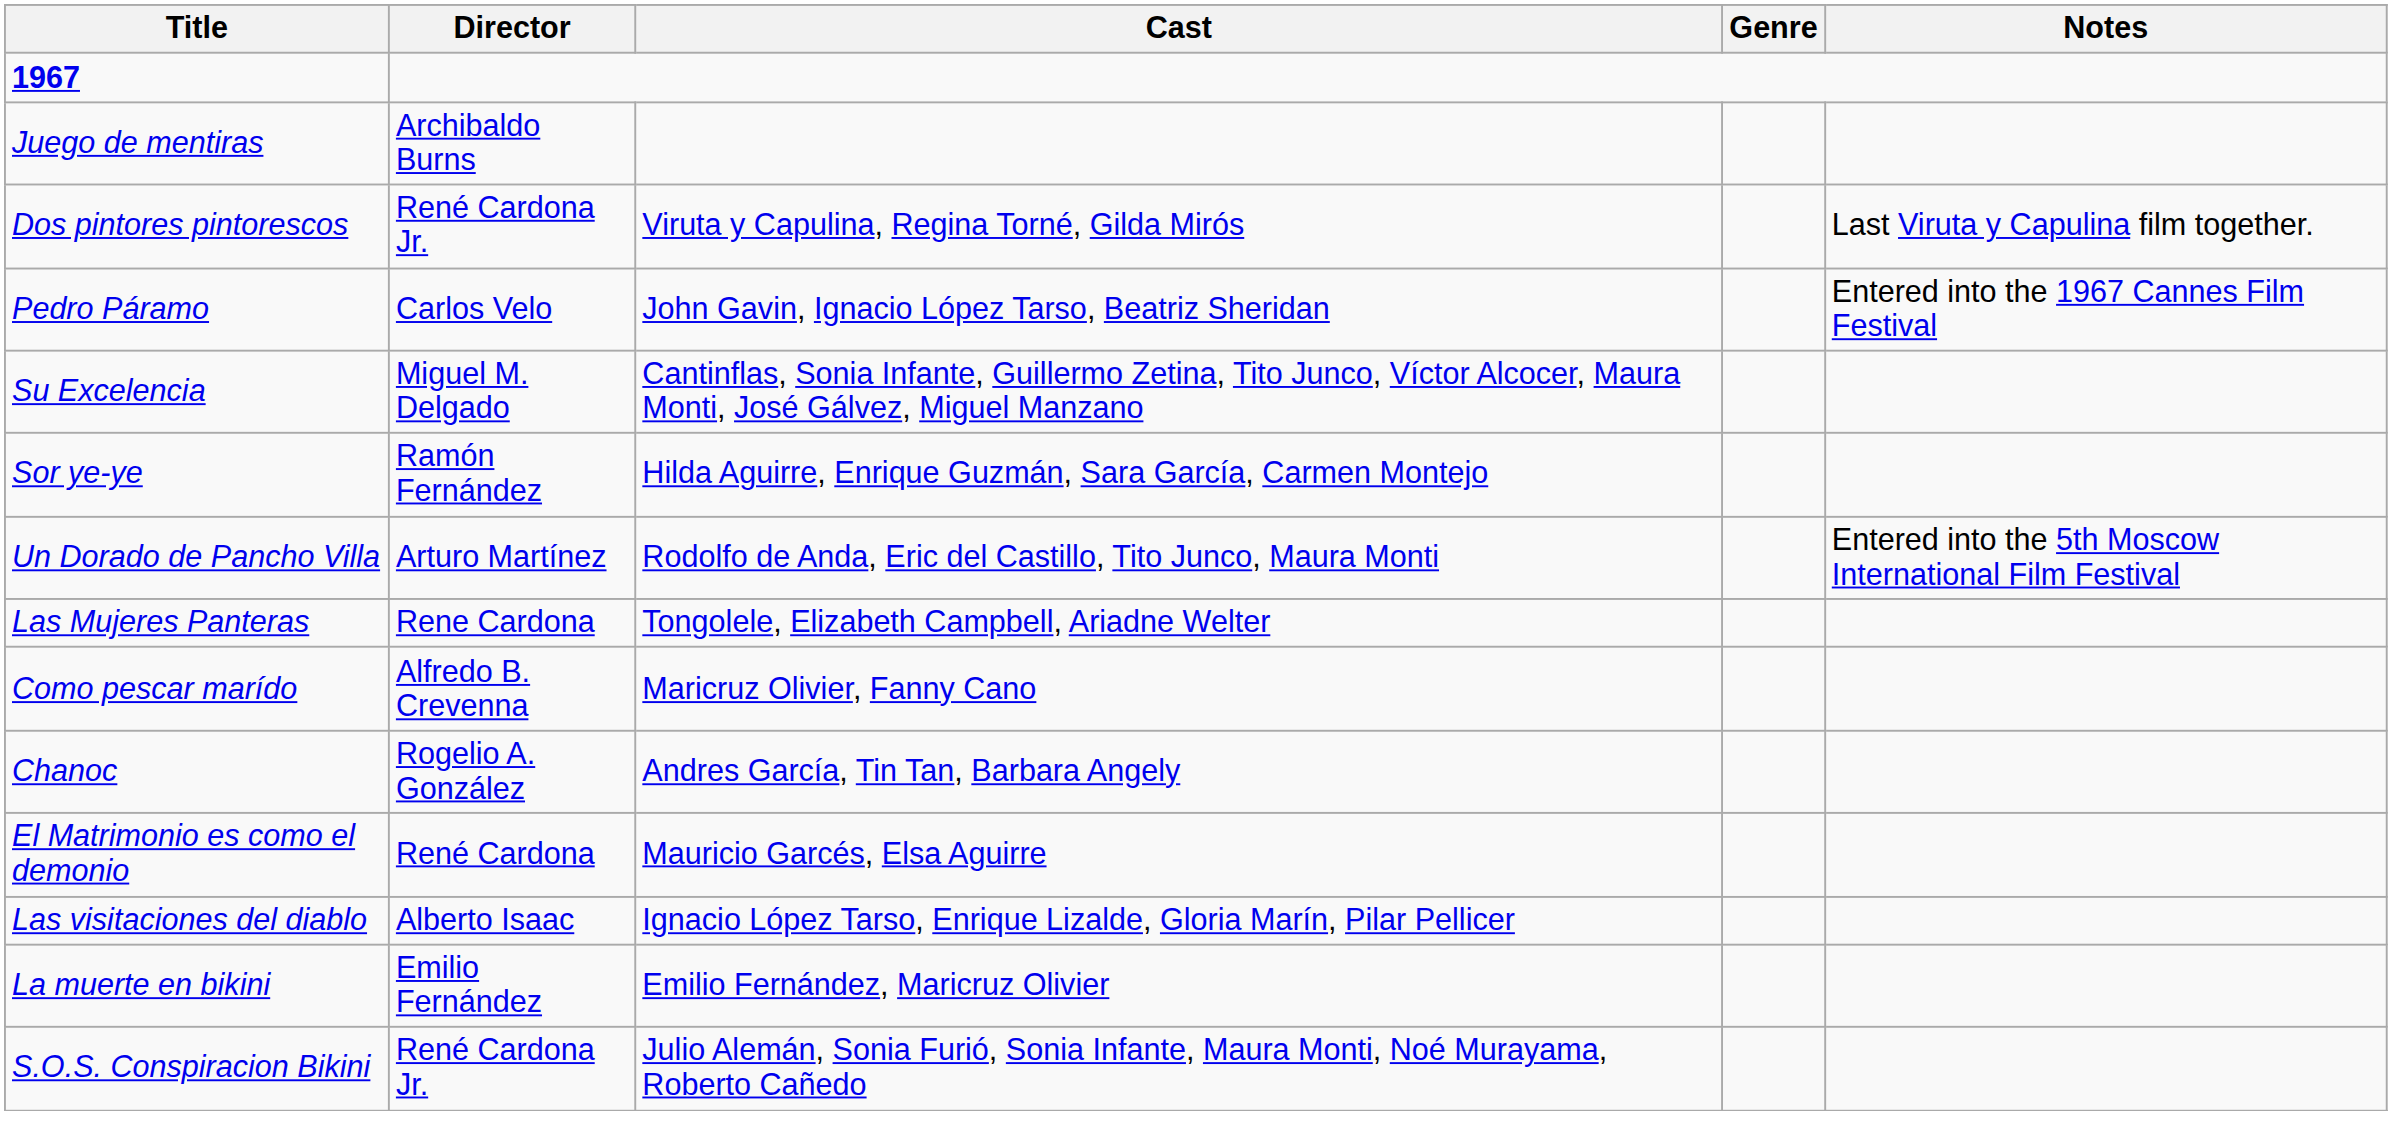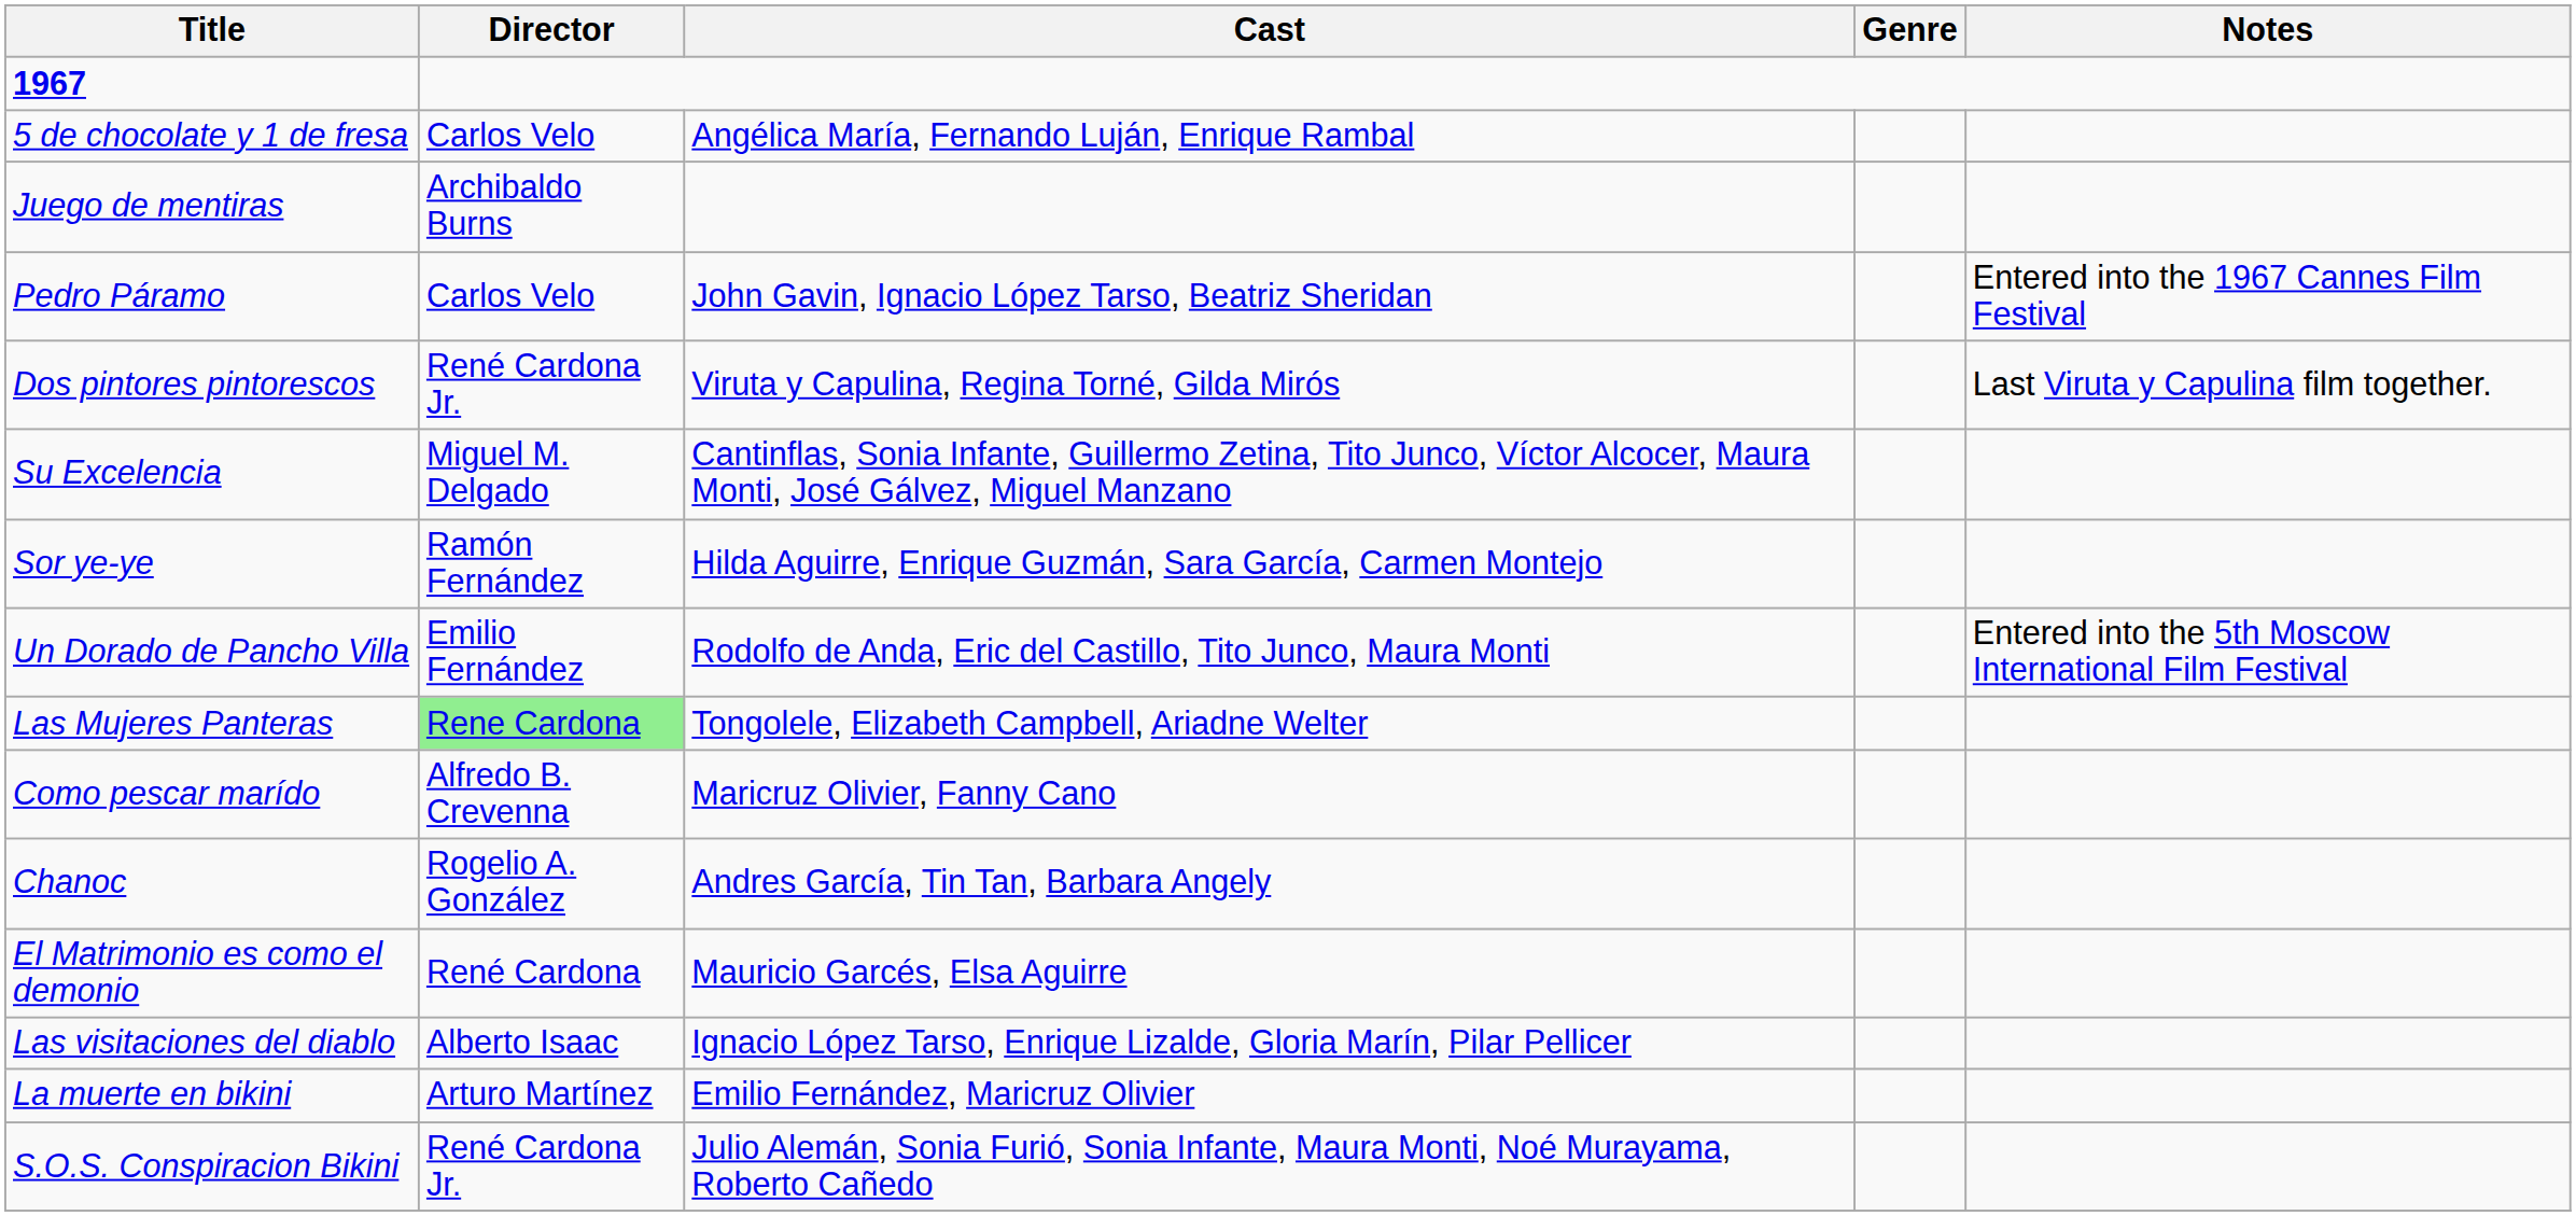 <table class="wikitable">
 <tr>
 <th>Title</th>
 <th>Director</th>
 <th>Cast</th>
 <th>Genre</th>
 <th>Notes</th>
 </tr>
 <tr>
 <td><strong><a href='#'>1967</a></strong></td>
 </tr>
 <tr>
+<td><em><a href='#'>5 de chocolate y 1 de fresa</a></em></td>
+<td><a href='#'>Carlos Velo</a></td>
+<td><a href='#'>Angélica María</a>, <a href='#'>Fernando Luján</a>, <a href='#'>Enrique Rambal</a></td>
+<td></td>
+<td></td>
+</tr>
+<tr>
 <td><em><a href='#'>Juego de mentiras</a></em></td>
 <td><a href='#'>Archibaldo Burns</a></td>
 <td></td>
 <td></td>
 <td></td>
 </tr>
 <tr>
+<td><em><a href='#'>Pedro Páramo</a></em></td>
+<td><a href='#'>Carlos Velo</a></td>
+<td><a href='#'>John Gavin</a>, <a href='#'>Ignacio López Tarso</a>, <a href='#'>Beatriz Sheridan</a></td>
+<td></td>
+<td>Entered into the <a href='#'>1967 Cannes Film Festival</a></td>
+</tr>
+<tr>
 <td><em><a href='#'>Dos pintores pintorescos</a></em></td>
 <td><a href='#'>René Cardona Jr.</a></td>
 <td><a href='#'>Viruta y Capulina</a>, <a href='#'>Regina Torné</a>, <a href='#'>Gilda Mirós</a></td>
 <td></td>
 <td>Last <a href='#'>Viruta y Capulina</a> film together.</td>
-</tr>
-<tr>
-<td><em><a href='#'>Pedro Páramo</a></em></td>
-<td><a href='#'>Carlos Velo</a></td>
-<td><a href='#'>John Gavin</a>, <a href='#'>Ignacio López Tarso</a>, <a href='#'>Beatriz Sheridan</a></td>
-<td></td>
-<td>Entered into the <a href='#'>1967 Cannes Film Festival</a></td>
 </tr>
 <tr>
 <td><em><a href='#'>Su Excelencia</a></em></td>
 <td><a href='#'>Miguel M. Delgado</a></td>
 <td><a href='#'>Cantinflas</a>, <a href='#'>Sonia Infante</a>, <a href='#'>Guillermo Zetina</a>, <a href='#'>Tito Junco</a>, <a href='#'>Víctor Alcocer</a>, <a href='#'>Maura Monti</a>, <a href='#'>José Gálvez</a>, <a href='#'>Miguel Manzano</a></td>
 <td></td>
 <td></td>
 </tr>
 <tr>
 <td><em><a href='#'>Sor ye-ye</a></em></td>
 <td><a href='#'>Ramón Fernández</a></td>
 <td><a href='#'>Hilda Aguirre</a>, <a href='#'>Enrique Guzmán</a>, <a href='#'>Sara García</a>, <a href='#'>Carmen Montejo</a></td>
 <td></td>
 <td></td>
 </tr>
 <tr>
 <td><em><a href='#'>Un Dorado de Pancho Villa</a></em></td>
-<td><a href='#'>Arturo Martínez</a></td>
+<td><a href='#'>Emilio Fernández</a></td>
 <td><a href='#'>Rodolfo de Anda</a>, <a href='#'>Eric del Castillo</a>, <a href='#'>Tito Junco</a>, <a href='#'>Maura Monti</a></td>
 <td></td>
 <td>Entered into the <a href='#'>5th Moscow International Film Festival</a></td>
 </tr>
 <tr>
 <td><em><a href='#'>Las Mujeres Panteras</a></em></td>
-<td><a href='#'>Rene Cardona</a></td>
+<td style="background: lightgreen;"><a href='#'>Rene Cardona</a></td>
 <td><a href='#'>Tongolele</a>, <a href='#'>Elizabeth Campbell</a>, <a href='#'>Ariadne Welter</a></td>
 <td></td>
 <td></td>
 </tr>
 <tr>
 <td><em><a href='#'>Como pescar marído</a></em></td>
 <td><a href='#'>Alfredo B. Crevenna</a></td>
 <td><a href='#'>Maricruz Olivier</a>, <a href='#'>Fanny Cano</a></td>
 <td></td>
 <td></td>
 </tr>
 <tr>
 <td><em><a href='#'>Chanoc</a></em></td>
 <td><a href='#'>Rogelio A. González</a></td>
 <td><a href='#'>Andres García</a>, <a href='#'>Tin Tan</a>, <a href='#'>Barbara Angely</a></td>
 <td></td>
 <td></td>
 </tr>
 <tr>
 <td><em><a href='#'>El Matrimonio es como el demonio</a></em></td>
 <td><a href='#'>René Cardona</a></td>
 <td><a href='#'>Mauricio Garcés</a>, <a href='#'>Elsa Aguirre</a></td>
 <td></td>
 <td></td>
 </tr>
 <tr>
 <td><em><a href='#'>Las visitaciones del diablo</a></em></td>
 <td><a href='#'>Alberto Isaac</a></td>
 <td><a href='#'>Ignacio López Tarso</a>, <a href='#'>Enrique Lizalde</a>, <a href='#'>Gloria Marín</a>, <a href='#'>Pilar Pellicer</a></td>
 <td></td>
 <td></td>
 </tr>
 <tr>
 <td><em><a href='#'>La muerte en bikini</a></em></td>
-<td><a href='#'>Emilio Fernández</a></td>
+<td><a href='#'>Arturo Martínez</a></td>
 <td><a href='#'>Emilio Fernández</a>, <a href='#'>Maricruz Olivier</a></td>
 <td></td>
 <td></td>
 </tr>
 <tr>
 <td><em><a href='#'>S.O.S. Conspiracion Bikini</a></em></td>
 <td><a href='#'>René Cardona Jr.</a></td>
 <td><a href='#'>Julio Alemán</a>, <a href='#'>Sonia Furió</a>, <a href='#'>Sonia Infante</a>, <a href='#'>Maura Monti</a>, <a href='#'>Noé Murayama</a>, <a href='#'>Roberto Cañedo</a></td>
 <td></td>
 <td></td>
 </tr>
 <tr>
 </tr>
 </table>
